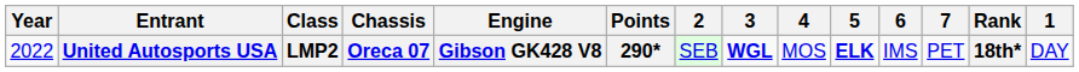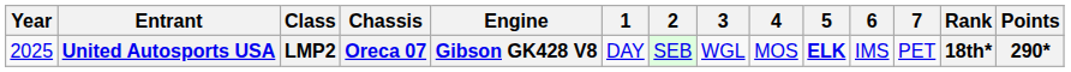 <table class="wikitable" style="text-align:center; font-size:85%">
 <tr>
 <th>Year</th>
 <th>Entrant</th>
 <th>Class</th>
 <th>Chassis</th>
 <th>Engine</th>
-<th>Points</th>
+<th>1</th>
 <th>2</th>
 <th>3</th>
 <th>4</th>
 <th>5</th>
 <th>6</th>
 <th>7</th>
 <th>Rank</th>
-<th>1</th>
+<th>Points</th>
 </tr>
 <tr>
-<td><a href='#'>2022</a></td>
+<td><a href='#'>2025</a></td>
 <th><a href='#'>United Autosports USA</a></th>
 <th>LMP2</th>
 <th><a href='#'>Oreca 07</a></th>
 <th><a href='#'>Gibson</a> GK428 V8</th>
-<th>290*</th>
+<td><a href='#'>DAY</a></td>
 <td style="background:#DFFFDF;"><a href='#'>SEB</a><br></td>
-<td><strong><a href='#'>WGL</a></strong></td>
+<td><a href='#'>WGL</a></td>
 <td><a href='#'>MOS</a></td>
 <td><strong><a href='#'>ELK</a></strong></td>
 <td><a href='#'>IMS</a></td>
 <td><a href='#'>PET</a></td>
 <th>18th*</th>
-<td><a href='#'>DAY</a></td>
+<th>290*</th>
 </tr>
 </table>
